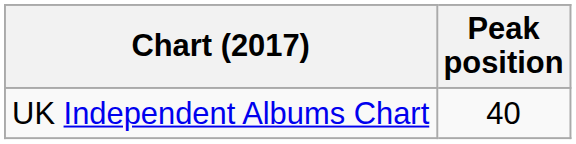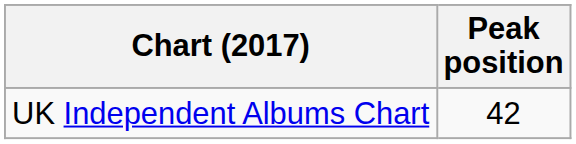 <table class="wikitable sortable">
 <tr>
 <th>Chart (2017)</th>
 <th>Peak<br>position</th>
 </tr>
 <tr>
 <td align="left">UK <a href='#'>Independent Albums Chart</a></td>
-<td style="text-align:center;">40</td>
+<td style="text-align:center;">42</td>
 </tr>
 </table>
